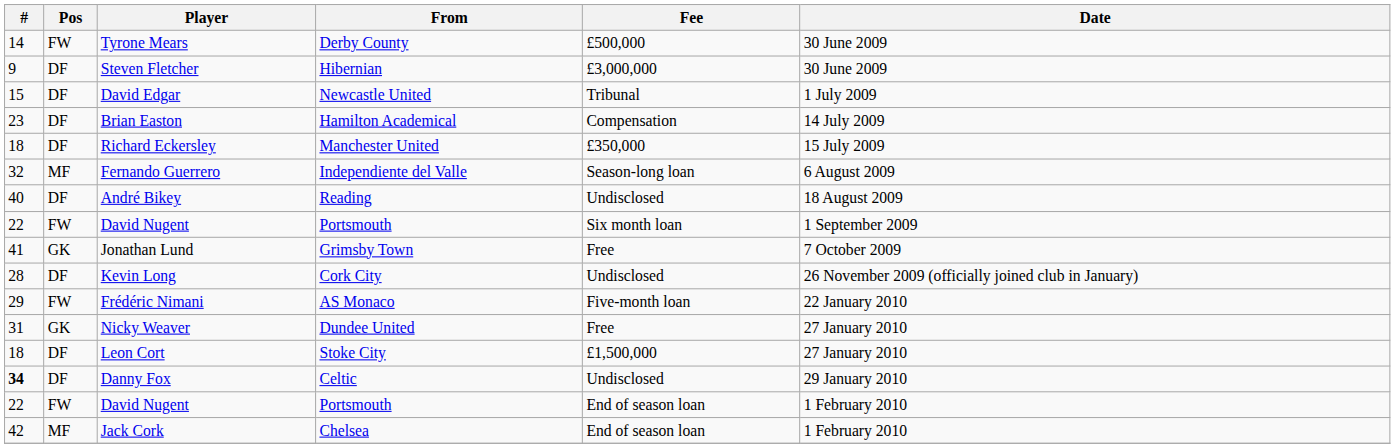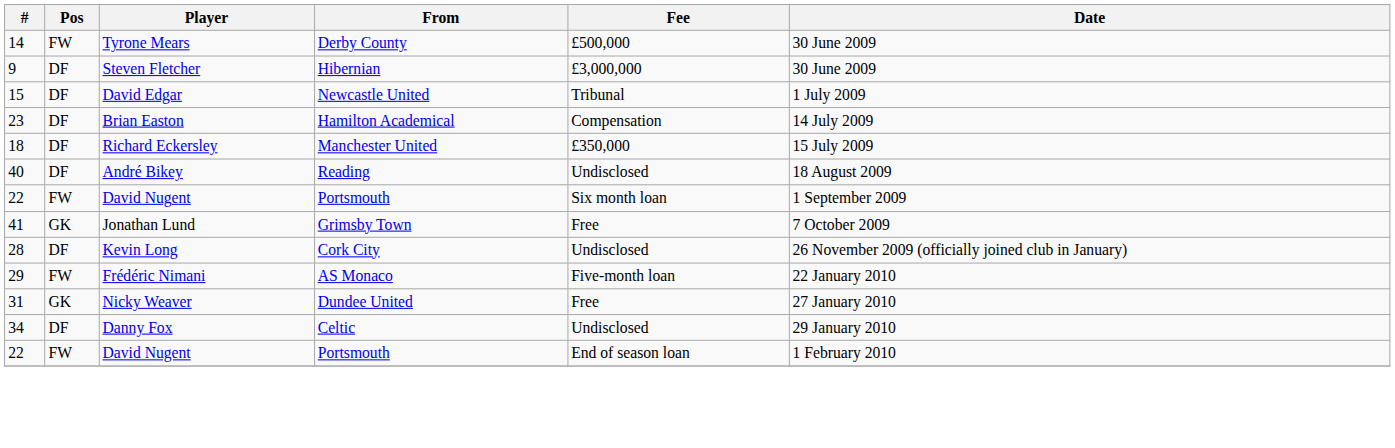 <table width=85% class="wikitable" style="text-align:center; font-size:95%; text-align:left">
 <tr>
 <th>#</th>
 <th>Pos</th>
 <th>Player</th>
 <th>From</th>
 <th>Fee</th>
 <th>Date</th>
 </tr>
 <tr --->
 <td>14</td>
 <td>FW</td>
 <td> <a href='#'>Tyrone Mears</a></td>
 <td> <a href='#'>Derby County</a></td>
 <td>£500,000</td>
 <td>30 June 2009</td>
 </tr>
 <tr --->
 <td>9</td>
 <td>DF</td>
 <td> <a href='#'>Steven Fletcher</a></td>
 <td> <a href='#'>Hibernian</a></td>
 <td>£3,000,000</td>
 <td>30 June 2009</td>
 </tr>
 <tr --->
 <td>15</td>
 <td>DF</td>
 <td> <a href='#'>David Edgar</a></td>
 <td> <a href='#'>Newcastle United</a></td>
 <td>Tribunal</td>
 <td>1 July 2009</td>
 </tr>
 <tr --->
 <td>23</td>
 <td>DF</td>
 <td> <a href='#'>Brian Easton</a></td>
 <td> <a href='#'>Hamilton Academical</a></td>
 <td>Compensation</td>
 <td>14 July 2009</td>
 </tr>
 <tr --->
 <td>18</td>
 <td>DF</td>
 <td> <a href='#'>Richard Eckersley</a></td>
 <td> <a href='#'>Manchester United</a></td>
 <td>£350,000</td>
 <td>15 July 2009</td>
 </tr>
 <tr --->
-<td>32</td>
-<td>MF</td>
-<td> <a href='#'>Fernando Guerrero</a></td>
-<td> <a href='#'>Independiente del Valle</a></td>
-<td>Season-long loan</td>
-<td>6 August 2009</td>
-</tr>
-<tr --->
 <td>40</td>
 <td>DF</td>
 <td> <a href='#'>André Bikey</a></td>
 <td> <a href='#'>Reading</a></td>
 <td>Undisclosed</td>
 <td>18 August 2009</td>
 </tr>
 <tr --->
 <td>22</td>
 <td>FW</td>
 <td> <a href='#'>David Nugent</a></td>
 <td> <a href='#'>Portsmouth</a></td>
 <td>Six month loan</td>
 <td>1 September 2009</td>
 </tr>
 <tr --->
 <td>41</td>
 <td>GK</td>
 <td> Jonathan Lund</td>
 <td> <a href='#'>Grimsby Town</a></td>
 <td>Free</td>
 <td>7 October 2009</td>
 </tr>
 <tr --->
 <td>28</td>
 <td>DF</td>
 <td> <a href='#'>Kevin Long</a></td>
 <td> <a href='#'>Cork City</a></td>
 <td>Undisclosed</td>
 <td>26 November 2009 (officially joined club in January)</td>
 </tr>
 <tr --->
 <td>29</td>
 <td>FW</td>
 <td> <a href='#'>Frédéric Nimani</a></td>
 <td> <a href='#'>AS Monaco</a></td>
 <td>Five-month loan</td>
 <td>22 January 2010</td>
 </tr>
 <tr --->
 <td>31</td>
 <td>GK</td>
 <td> <a href='#'>Nicky Weaver</a></td>
 <td> <a href='#'>Dundee United</a></td>
 <td>Free</td>
 <td>27 January 2010</td>
 </tr>
 <tr --->
-<td>18</td>
-<td>DF</td>
-<td> <a href='#'>Leon Cort</a></td>
-<td> <a href='#'>Stoke City</a></td>
-<td>£1,500,000</td>
-<td>27 January 2010</td>
-</tr>
-<tr --->
-<td><strong>34</strong></td>
+<td>34</td>
 <td>DF</td>
 <td> <a href='#'>Danny Fox</a></td>
 <td> <a href='#'>Celtic</a></td>
 <td>Undisclosed</td>
 <td>29 January 2010</td>
 </tr>
 <tr --->
 <td>22</td>
 <td>FW</td>
 <td> <a href='#'>David Nugent</a></td>
 <td> <a href='#'>Portsmouth</a></td>
 <td>End of season loan</td>
 <td>1 February 2010</td>
 </tr>
 <tr --->
-<td>42</td>
-<td>MF</td>
-<td> <a href='#'>Jack Cork</a></td>
-<td> <a href='#'>Chelsea</a></td>
-<td>End of season loan</td>
-<td>1 February 2010</td>
-</tr>
-<tr --->
 </tr>
 </table>
